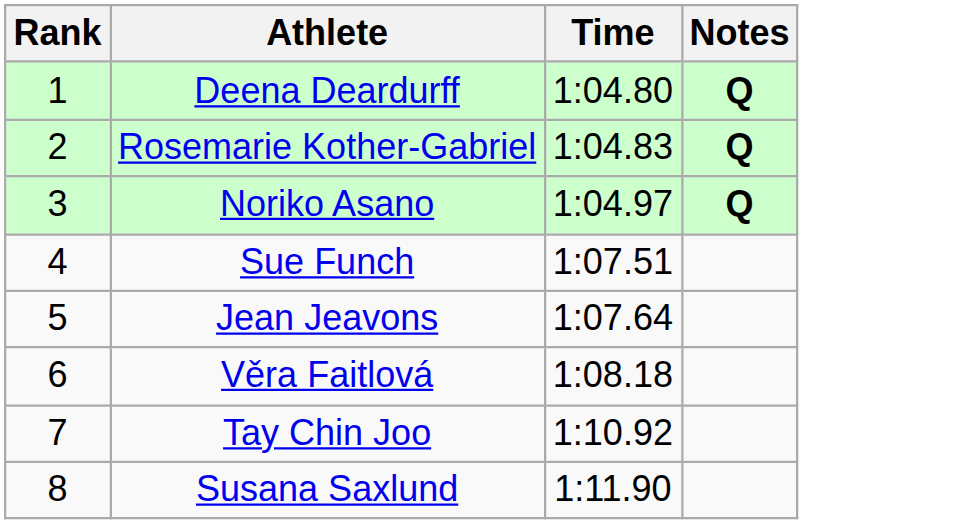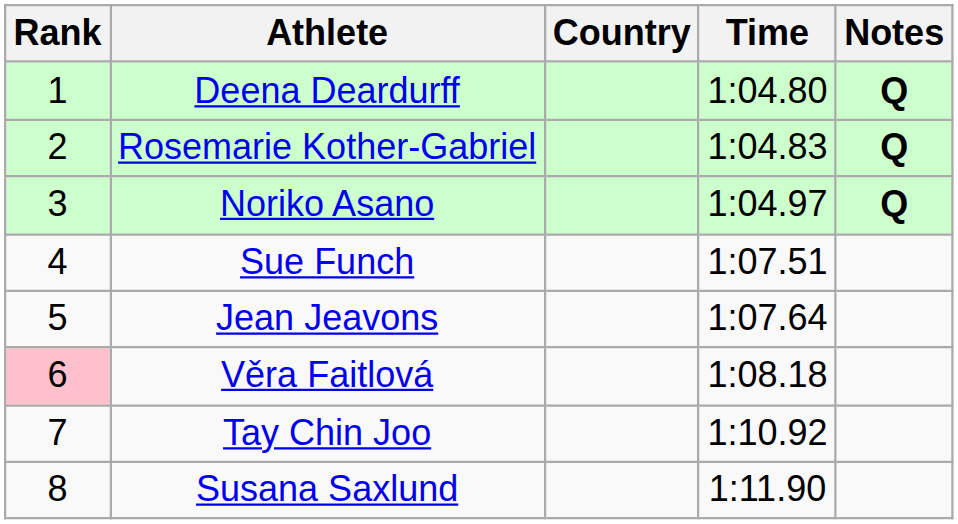 <table class="wikitable sortable" style="text-align:center">
 <tr>
 <th>Rank</th>
 <th>Athlete</th>
+<th>Country</th>
 <th>Time</th>
 <th>Notes</th>
 </tr>
 <tr bgcolor=ccffcc>
 <td>1</td>
 <td><a href='#'>Deena Deardurff</a></td>
+<td align=left></td>
 <td>1:04.80</td>
 <td><strong>Q</strong></td>
 </tr>
 <tr bgcolor=ccffcc>
 <td>2</td>
 <td><a href='#'>Rosemarie Kother-Gabriel</a></td>
+<td align=left></td>
 <td>1:04.83</td>
 <td><strong> Q</strong></td>
 </tr>
 <tr bgcolor=ccffcc>
 <td>3</td>
 <td><a href='#'>Noriko Asano</a></td>
+<td align=left></td>
 <td>1:04.97</td>
 <td><strong>Q</strong></td>
 </tr>
 <tr>
 <td>4</td>
 <td><a href='#'>Sue Funch</a></td>
+<td align=left></td>
 <td>1:07.51</td>
 <td><strong> </strong></td>
 </tr>
 <tr>
 <td>5</td>
 <td><a href='#'>Jean Jeavons</a></td>
+<td align=left></td>
 <td>1:07.64</td>
 <td><strong> </strong></td>
 </tr>
 <tr>
-<td>6</td>
+<td style="background: pink;">6</td>
 <td><a href='#'>Věra Faitlová</a></td>
+<td align=left></td>
 <td>1:08.18</td>
 <td><strong> </strong></td>
 </tr>
 <tr>
 <td>7</td>
 <td><a href='#'>Tay Chin Joo</a></td>
+<td align=left></td>
 <td>1:10.92</td>
 <td><strong> </strong></td>
 </tr>
 <tr>
 <td>8</td>
 <td><a href='#'>Susana Saxlund</a></td>
+<td align=left></td>
 <td>1:11.90</td>
 <td><strong> </strong></td>
 </tr>
 </table>
